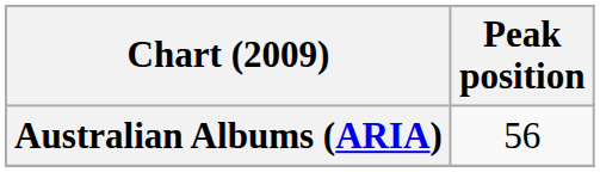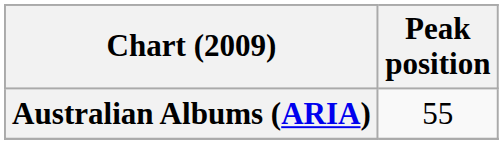 <table class="wikitable sortable plainrowheaders">
 <tr>
 <th scope="col">Chart (2009)</th>
 <th scope="col">Peak<br>position</th>
 </tr>
 <tr>
 <th scope="row">Australian Albums (<a href='#'>ARIA</a>)</th>
-<td align="center">56</td>
+<td align="center">55</td>
 </tr>
 <tr>
 </tr>
 <tr>
 </tr>
 <tr>
 </tr>
 <tr>
 </tr>
 <tr>
 </tr>
 <tr>
 </tr>
 <tr>
 </tr>
 <tr>
 </tr>
 <tr>
 </tr>
 <tr>
 </tr>
 <tr>
 </tr>
 <tr>
 </tr>
 </table>
